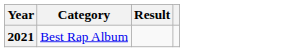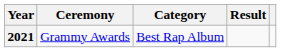 <table class="wikitable plainrowheaders" style="border:none; margin:0;">
 <tr>
 <th scope="col">Year</th>
+<th scope="col">Ceremony</th>
 <th scope="col">Category</th>
 <th scope="col">Result</th>
 <th scope="col" class="unsortable"></th>
 </tr>
 <tr>
 <th scope="row">2021</th>
+<td><a href='#'>Grammy Awards</a></td>
 <td><a href='#'>Best Rap Album</a></td>
 <td></td>
 <td style="text-align:center;"></td>
 </tr>
 </table>
